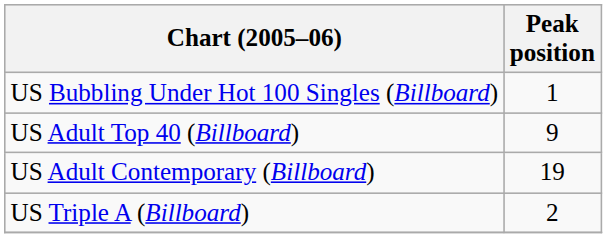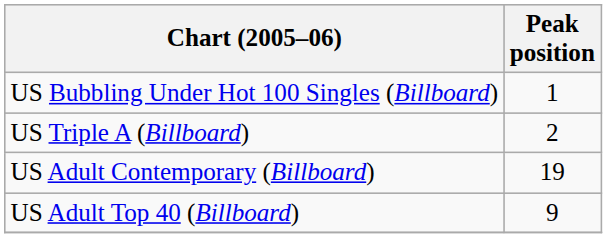 <table class="wikitable">
 <tr>
 <th>Chart (2005–06)</th>
 <th>Peak<br>position</th>
 </tr>
 <tr>
 <td>US <a href='#'>Bubbling Under Hot 100 Singles</a> (<em><a href='#'>Billboard</a></em>)</td>
 <td align="center">1</td>
 </tr>
 <tr>
-<td>US <a href='#'>Adult Top 40</a> (<em><a href='#'>Billboard</a></em>)</td>
-<td align="center">9</td>
+<td>US <a href='#'>Triple A</a> (<em><a href='#'>Billboard</a></em>)</td>
+<td align="center">2</td>
 </tr>
 <tr>
 <td>US <a href='#'>Adult Contemporary</a> (<em><a href='#'>Billboard</a></em>)</td>
 <td align="center">19</td>
 </tr>
 <tr>
-<td>US <a href='#'>Triple A</a> (<em><a href='#'>Billboard</a></em>)</td>
-<td align="center">2</td>
+<td>US <a href='#'>Adult Top 40</a> (<em><a href='#'>Billboard</a></em>)</td>
+<td align="center">9</td>
 </tr>
 <tr>
 </tr>
 </table>
